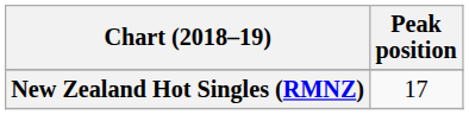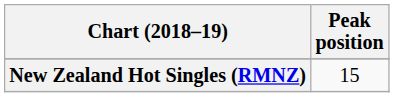 <table class="wikitable sortable plainrowheaders" style="text-align:center">
 <tr>
 <th>Chart (2018–19)</th>
 <th>Peak<br>position</th>
 </tr>
 <tr>
 </tr>
 <tr>
 </tr>
 <tr>
 </tr>
 <tr>
 </tr>
 <tr>
 </tr>
 <tr>
 <th scope="row">New Zealand Hot Singles (<a href='#'>RMNZ</a>)</th>
-<td>17</td>
+<td>15</td>
 </tr>
 <tr>
 </tr>
 <tr>
 </tr>
 <tr>
 </tr>
 </table>
